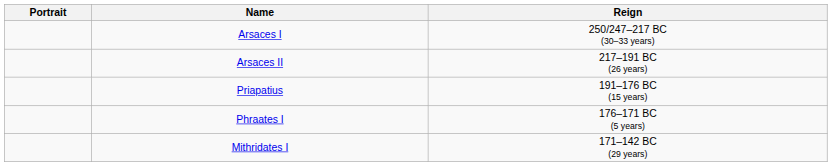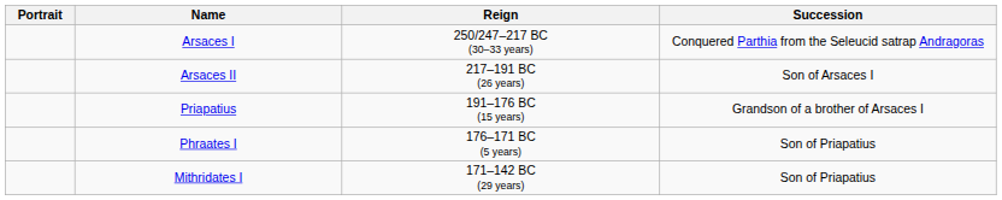 <table class="wikitable mw-collapsible mw-collapsed" style="text-align:center; width:80%;">
 <tr>
 <th width="7%">Portrait</th>
 <th width="27%">Name</th>
 <th width="32%">Reign</th>
+<th width="34%">Succession</th>
 </tr>
 <tr>
 <td></td>
 <td><a href='#'>Arsaces I</a></td>
 <td> 250/247–217 BC<br><small>(30–33 years)</small></td>
+<td>Conquered <a href='#'>Parthia</a> from the Seleucid satrap <a href='#'>Andragoras</a></td>
 </tr>
 <tr>
 <td></td>
 <td><a href='#'>Arsaces II</a></td>
 <td> 217–191 BC<br><small>(26 years)</small></td>
+<td>Son of Arsaces I</td>
 </tr>
 <tr>
 <td></td>
 <td><a href='#'>Priapatius</a></td>
 <td> 191–176 BC<br><small>(15 years)</small></td>
+<td>Grandson of a brother of Arsaces I</td>
 </tr>
 <tr>
 <td></td>
 <td><a href='#'>Phraates I</a></td>
 <td> 176–171 BC<br><small>(5 years)</small></td>
+<td>Son of Priapatius</td>
 </tr>
 <tr>
 <td></td>
 <td><a href='#'>Mithridates I</a></td>
 <td> 171–142 BC<br><small>(29 years)</small></td>
+<td>Son of Priapatius</td>
 </tr>
 </table>
